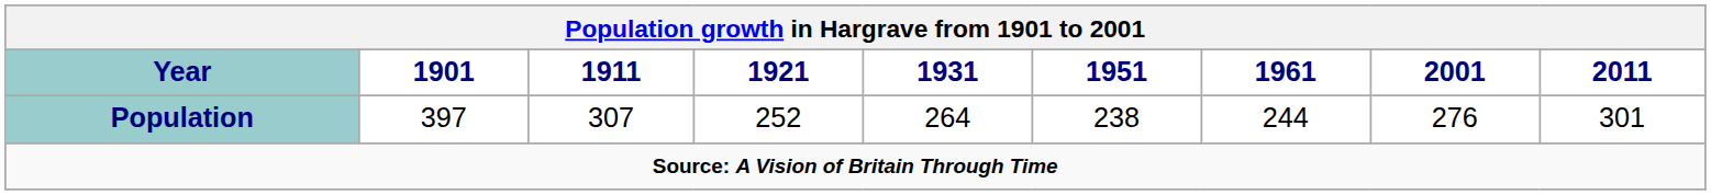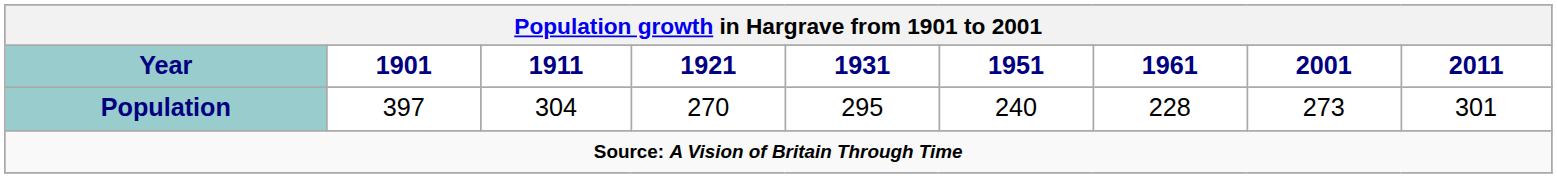 <table class="wikitable" style="font-size:90%;width:70%;border:0px;text-align:center;line-height:120%;">
 <tr>
 <th colspan="12" style="text-align:center;font-size:90%;"><a href='#'>Population growth</a> in Hargrave from 1901 to 2001</th>
 </tr>
 <tr>
 <th style="background: #99CCCC; color: #000080" height="17">Year</th>
 <th style="background: #FFFFFF; color:#000080;">1901</th>
 <th style="background: #FFFFFF; color:#000080;">1911</th>
 <th style="background: #FFFFFF; color:#000080;">1921</th>
 <th style="background: #FFFFFF; color:#000080;">1931</th>
 <th style="background: #FFFFFF; color:#000080;">1951</th>
 <th style="background: #FFFFFF; color:#000080;">1961</th>
 <th style="background: #FFFFFF; color:#000080;">2001</th>
 <th style="background: #FFFFFF; color:#000080;">2011</th>
 </tr>
 <tr Align="center">
 <th style="background: #99CCCC; color: #000080" height="17">Population</th>
 <td style="background: #FFFFFF; color: black;">397</td>
-<td style="background: #FFFFFF; color: black;">307</td>
-<td style="background: #FFFFFF; color: black;">252</td>
-<td style="background: #FFFFFF; color: black;">264</td>
-<td style="background: #FFFFFF; color: black;">238</td>
-<td style="background: #FFFFFF; color: black;">244</td>
-<td style="background: #FFFFFF; color: black;">276</td>
+<td style="background: #FFFFFF; color: black;">304</td>
+<td style="background: #FFFFFF; color: black;">270</td>
+<td style="background: #FFFFFF; color: black;">295</td>
+<td style="background: #FFFFFF; color: black;">240</td>
+<td style="background: #FFFFFF; color: black;">228</td>
+<td style="background: #FFFFFF; color: black;">273</td>
 <td style="background: #FFFFFF; color: black;">301</td>
 </tr>
 <tr>
 <td colspan="12" style="text-align:center;font-size:90%;"><small><strong>Source: <em>A Vision of Britain Through Time<strong><em></small></td>
 </tr>
 </table>
